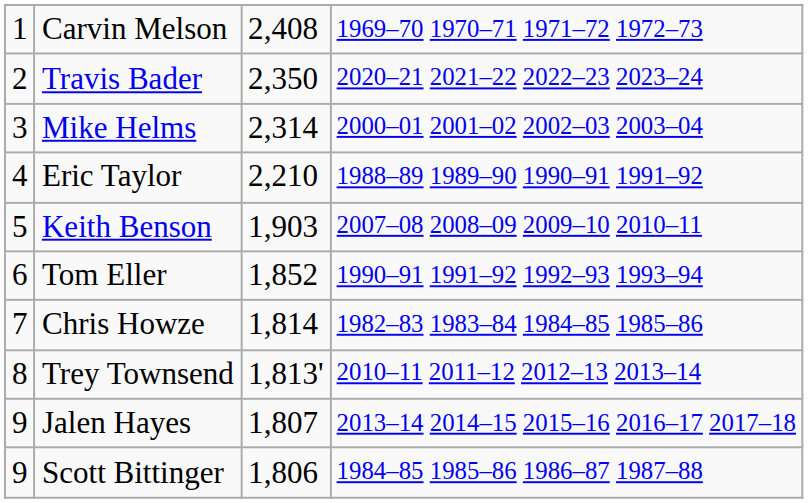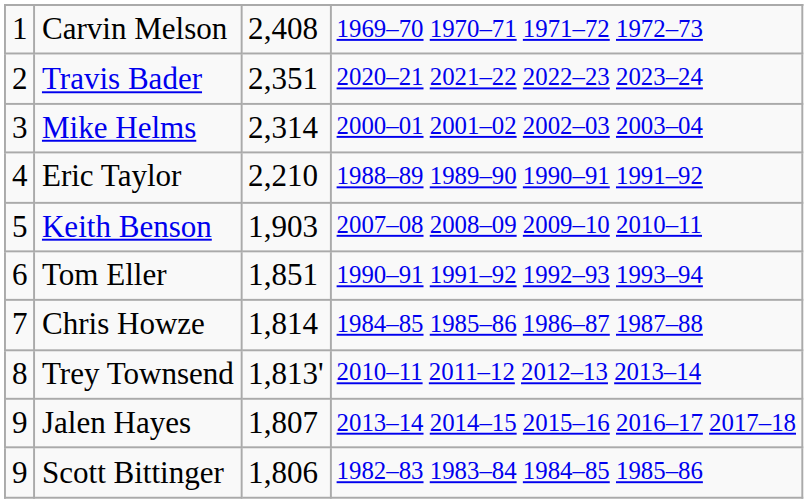 <table class="wikitable">
 <tr>
 </tr>
 <tr>
 <td>1</td>
 <td>Carvin Melson</td>
 <td>2,408</td>
 <td style="font-size:80%;"><a href='#'>1969–70</a> <a href='#'>1970–71</a> <a href='#'>1971–72</a> <a href='#'>1972–73</a></td>
 </tr>
 <tr>
 <td>2</td>
 <td><a href='#'>Travis Bader</a></td>
-<td>2,350</td>
+<td>2,351</td>
 <td style="font-size:80%;"><a href='#'>2020–21</a> <a href='#'>2021–22</a> <a href='#'>2022–23</a> <a href='#'>2023–24</a></td>
 </tr>
 <tr>
 <td>3</td>
 <td><a href='#'>Mike Helms</a></td>
 <td>2,314</td>
 <td style="font-size:80%;"><a href='#'>2000–01</a> <a href='#'>2001–02</a> <a href='#'>2002–03</a> <a href='#'>2003–04</a></td>
 </tr>
 <tr>
 <td>4</td>
 <td>Eric Taylor</td>
 <td>2,210</td>
 <td style="font-size:80%;"><a href='#'>1988–89</a> <a href='#'>1989–90</a> <a href='#'>1990–91</a> <a href='#'>1991–92</a></td>
 </tr>
 <tr>
 <td>5</td>
 <td><a href='#'>Keith Benson</a></td>
 <td>1,903</td>
 <td style="font-size:80%;"><a href='#'>2007–08</a> <a href='#'>2008–09</a> <a href='#'>2009–10</a> <a href='#'>2010–11</a></td>
 </tr>
 <tr>
 <td>6</td>
 <td>Tom Eller</td>
-<td>1,852</td>
+<td>1,851</td>
 <td style="font-size:80%;"><a href='#'>1990–91</a> <a href='#'>1991–92</a> <a href='#'>1992–93</a> <a href='#'>1993–94</a></td>
 </tr>
 <tr>
 <td>7</td>
 <td>Chris Howze</td>
 <td>1,814</td>
-<td style="font-size:80%;"><a href='#'>1982–83</a> <a href='#'>1983–84</a> <a href='#'>1984–85</a> <a href='#'>1985–86</a></td>
+<td style="font-size:80%;"><a href='#'>1984–85</a> <a href='#'>1985–86</a> <a href='#'>1986–87</a> <a href='#'>1987–88</a></td>
 </tr>
 <tr>
 <td>8</td>
 <td>Trey Townsend</td>
 <td>1,813'</td>
 <td style="font-size:80%;"><a href='#'>2010–11</a> <a href='#'>2011–12</a> <a href='#'>2012–13</a> <a href='#'>2013–14</a></td>
 </tr>
 <tr>
 <td>9</td>
 <td>Jalen Hayes</td>
 <td>1,807</td>
 <td style="font-size:80%;"><a href='#'>2013–14</a> <a href='#'>2014–15</a> <a href='#'>2015–16</a> <a href='#'>2016–17</a> <a href='#'>2017–18</a></td>
 </tr>
 <tr>
 <td>9</td>
 <td>Scott Bittinger</td>
 <td>1,806</td>
-<td style="font-size:80%;"><a href='#'>1984–85</a> <a href='#'>1985–86</a> <a href='#'>1986–87</a> <a href='#'>1987–88</a></td>
+<td style="font-size:80%;"><a href='#'>1982–83</a> <a href='#'>1983–84</a> <a href='#'>1984–85</a> <a href='#'>1985–86</a></td>
 </tr>
 </table>
